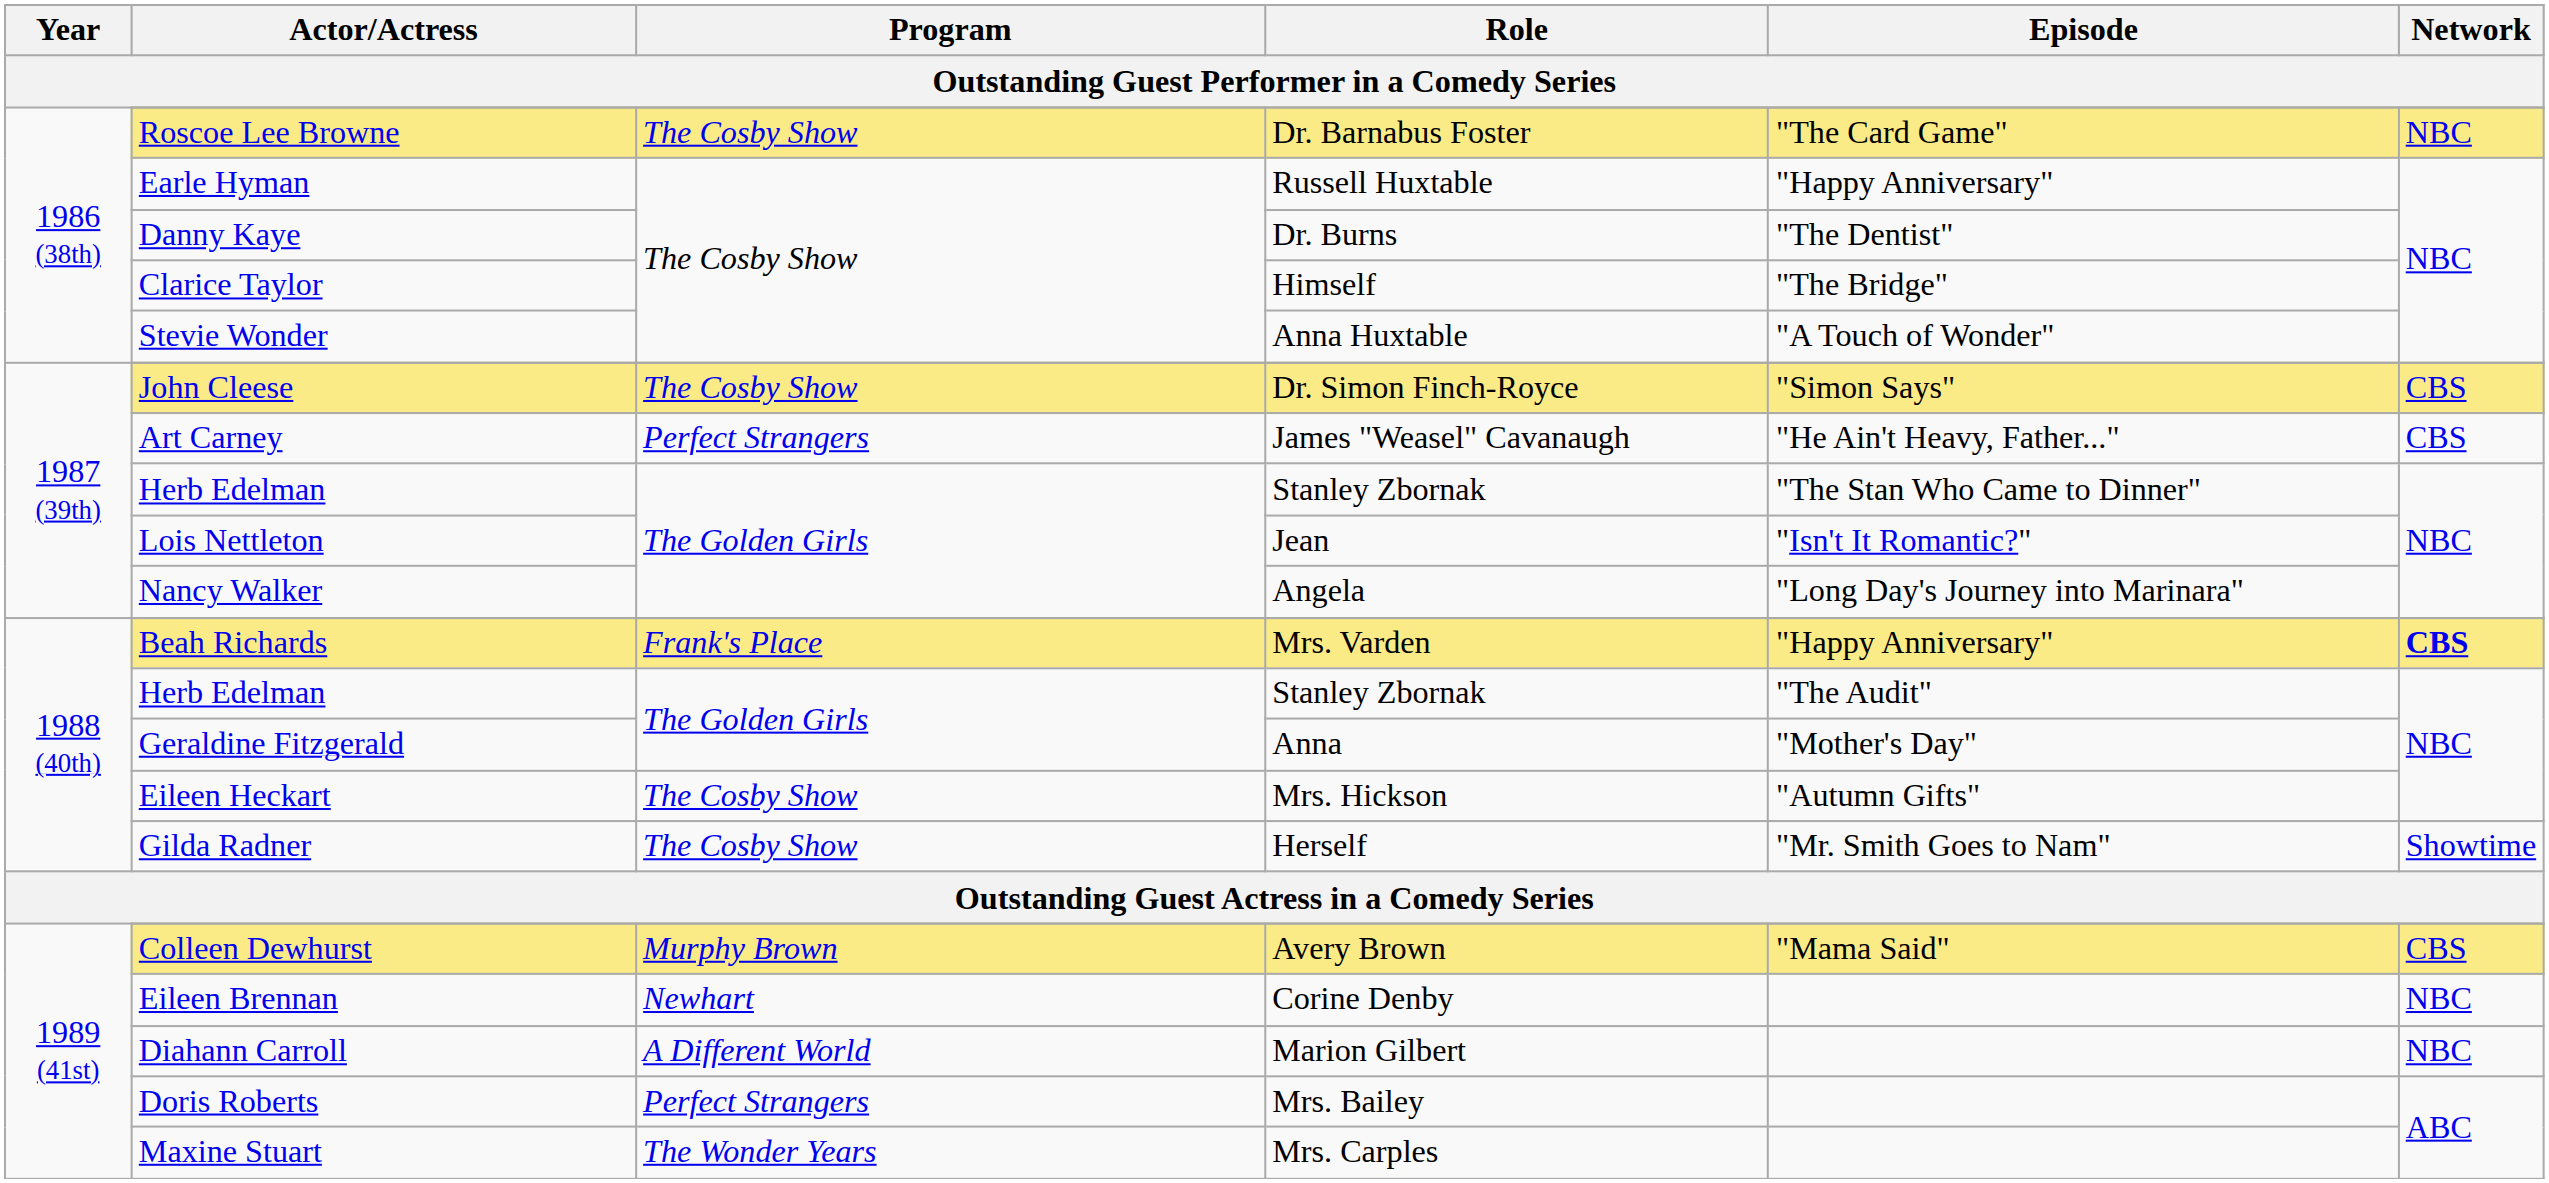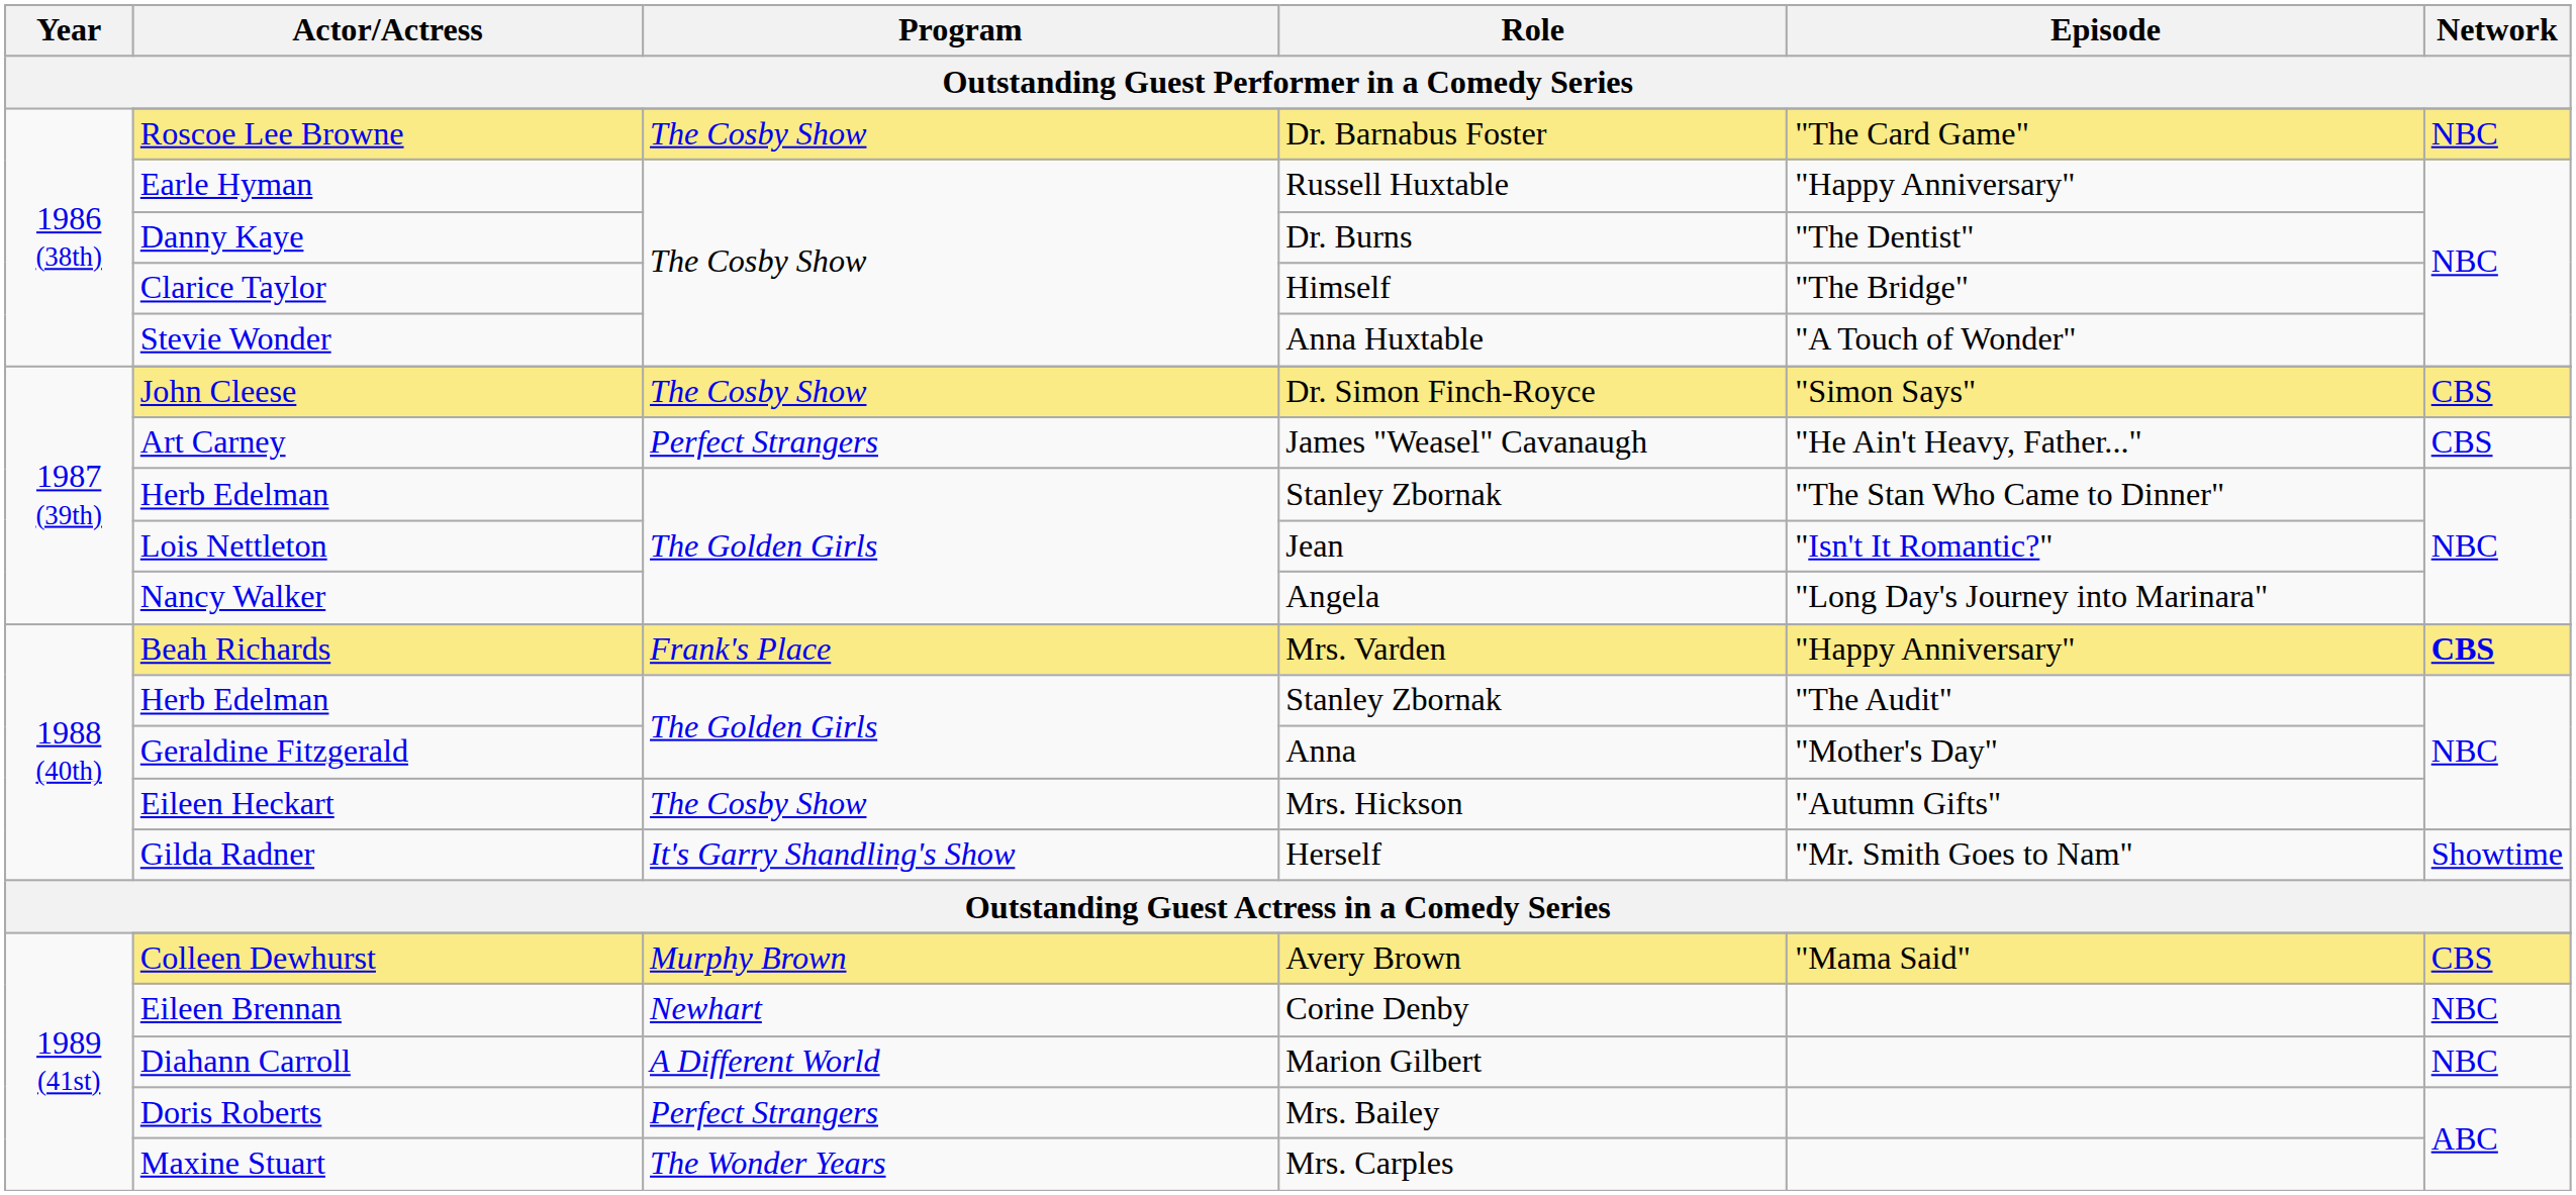 <table class="wikitable" style="width:100%">
 <tr bgcolor="#bebebe">
 <th width="5%">Year</th>
 <th width="20%">Actor/Actress</th>
 <th width="25%">Program</th>
 <th width="20%">Role</th>
 <th width="25%">Episode</th>
 <th width="5%">Network</th>
 </tr>
 <tr>
 <th colspan=6>Outstanding Guest Performer in a Comedy Series</th>
 </tr>
 <tr>
 <td rowspan=6 style="text-align:center"><a href='#'>1986</a><br><small><a href='#'>(38th)</a></small></td>
 </tr>
 <tr style="background:#FAEB86">
 <td><a href='#'>Roscoe Lee Browne</a></td>
 <td><em><a href='#'>The Cosby Show</a></em></td>
 <td>Dr. Barnabus Foster</td>
 <td>"The Card Game"</td>
 <td><a href='#'>NBC</a></td>
 </tr>
 <tr>
 <td><a href='#'>Earle Hyman</a></td>
 <td rowspan=4><em>The Cosby Show</em></td>
 <td>Russell Huxtable</td>
 <td>"Happy Anniversary"</td>
 <td rowspan=4><a href='#'>NBC</a></td>
 </tr>
 <tr>
 <td><a href='#'>Danny Kaye</a></td>
 <td>Dr. Burns</td>
 <td>"The Dentist"</td>
 </tr>
 <tr>
 <td><a href='#'>Clarice Taylor</a></td>
 <td>Himself</td>
 <td>"The Bridge"</td>
 </tr>
 <tr>
 <td><a href='#'>Stevie Wonder</a></td>
 <td>Anna Huxtable</td>
 <td>"A Touch of Wonder"</td>
 </tr>
 <tr>
 <td rowspan=6 style="text-align:center"><a href='#'>1987</a><br><small><a href='#'>(39th)</a></small></td>
 </tr>
 <tr style="background:#FAEB86">
 <td><a href='#'>John Cleese</a></td>
 <td><em><a href='#'>The Cosby Show</a></em></td>
 <td>Dr. Simon Finch-Royce</td>
 <td>"Simon Says"</td>
 <td><a href='#'>CBS</a></td>
 </tr>
 <tr>
 <td><a href='#'>Art Carney</a></td>
 <td><em><a href='#'>Perfect Strangers</a></em></td>
 <td>James "Weasel" Cavanaugh</td>
 <td>"He Ain't Heavy, Father..."</td>
 <td><a href='#'>CBS</a></td>
 </tr>
 <tr>
 <td><a href='#'>Herb Edelman</a></td>
 <td rowspan=3><em><a href='#'>The Golden Girls</a></em></td>
 <td>Stanley Zbornak</td>
 <td>"The Stan Who Came to Dinner"</td>
 <td rowspan=3><a href='#'>NBC</a></td>
 </tr>
 <tr>
 <td><a href='#'>Lois Nettleton</a></td>
 <td>Jean</td>
 <td>"<a href='#'>Isn't It Romantic?</a>"</td>
 </tr>
 <tr>
 <td><a href='#'>Nancy Walker</a></td>
 <td>Angela</td>
 <td>"Long Day's Journey into Marinara"</td>
 </tr>
 <tr>
 <td rowspan=6 style="text-align:center"><a href='#'>1988</a><br><small><a href='#'>(40th)</a></small></td>
 </tr>
 <tr style="background:#FAEB86">
 <td><a href='#'>Beah Richards</a></td>
 <td><em><a href='#'>Frank's Place</a></em></td>
 <td>Mrs. Varden</td>
 <td>"Happy Anniversary"</td>
 <td><strong><a href='#'>CBS</a></strong></td>
 </tr>
 <tr>
 <td><a href='#'>Herb Edelman</a></td>
 <td rowspan=2><em><a href='#'>The Golden Girls</a></em></td>
 <td>Stanley Zbornak</td>
 <td>"The Audit"</td>
 <td rowspan=3><a href='#'>NBC</a></td>
 </tr>
 <tr>
 <td><a href='#'>Geraldine Fitzgerald</a></td>
 <td>Anna</td>
 <td>"Mother's Day"</td>
 </tr>
 <tr>
 <td><a href='#'>Eileen Heckart</a></td>
 <td><em><a href='#'>The Cosby Show</a></em></td>
 <td>Mrs. Hickson</td>
 <td>"Autumn Gifts"</td>
 </tr>
 <tr>
 <td><a href='#'>Gilda Radner</a></td>
-<td><em><a href='#'>The Cosby Show</a></em></td>
+<td><em><a href='#'>It's Garry Shandling's Show</a></em></td>
 <td>Herself</td>
 <td>"Mr. Smith Goes to Nam"</td>
 <td><a href='#'>Showtime</a></td>
 </tr>
 <tr>
 <th colspan=6>Outstanding Guest Actress in a Comedy Series</th>
 </tr>
 <tr>
 <td rowspan=6 style="text-align:center"><a href='#'>1989</a><br><small><a href='#'>(41st)</a></small></td>
 </tr>
 <tr style="background:#FAEB86">
 <td><a href='#'>Colleen Dewhurst</a></td>
 <td><em><a href='#'>Murphy Brown</a></em></td>
 <td>Avery Brown</td>
 <td>"Mama Said"</td>
 <td><a href='#'>CBS</a></td>
 </tr>
 <tr>
 <td><a href='#'>Eileen Brennan</a></td>
 <td><em><a href='#'>Newhart</a></em></td>
 <td>Corine Denby</td>
 <td></td>
 <td><a href='#'>NBC</a></td>
 </tr>
 <tr>
 <td><a href='#'>Diahann Carroll</a></td>
 <td><em><a href='#'>A Different World</a></em></td>
 <td>Marion Gilbert</td>
 <td></td>
 <td><a href='#'>NBC</a></td>
 </tr>
 <tr>
 <td><a href='#'>Doris Roberts</a></td>
 <td><em><a href='#'>Perfect Strangers</a></em></td>
 <td>Mrs. Bailey</td>
 <td></td>
 <td rowspan=2><a href='#'>ABC</a></td>
 </tr>
 <tr>
 <td><a href='#'>Maxine Stuart</a></td>
 <td><em><a href='#'>The Wonder Years</a></em></td>
 <td>Mrs. Carples</td>
 <td></td>
 </tr>
 </table>
